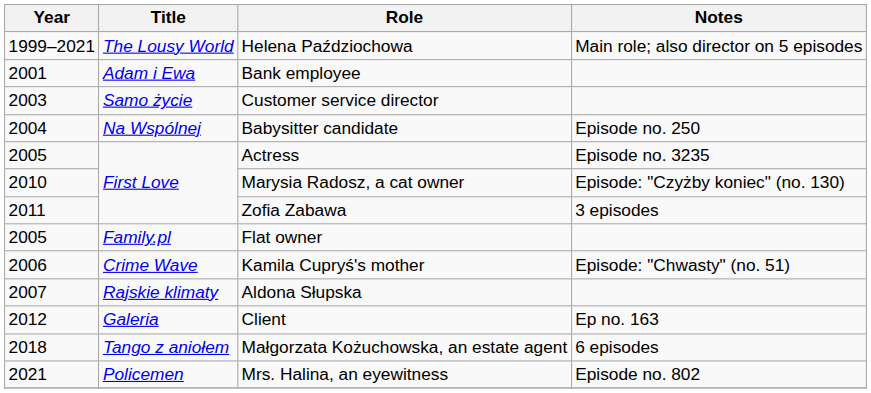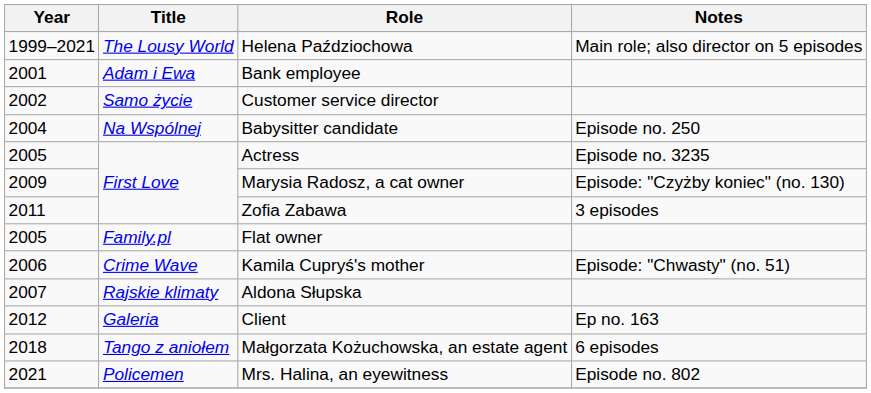 <table class="wikitable plainrowheaders sortable">
 <tr>
 <th scope="col">Year</th>
 <th scope="col">Title</th>
 <th scope="col">Role</th>
 <th scope="col" class="unsortable">Notes</th>
 </tr>
 <tr>
 <td>1999–2021</td>
 <td><em><a href='#'>The Lousy World</a></em></td>
 <td>Helena Paździochowa</td>
 <td>Main role; also director on 5 episodes</td>
 </tr>
 <tr>
 <td>2001</td>
 <td><em><a href='#'>Adam i Ewa</a></em></td>
 <td>Bank employee</td>
 <td></td>
 </tr>
 <tr>
-<td>2003</td>
+<td>2002</td>
 <td><em><a href='#'>Samo życie</a></em></td>
 <td>Customer service director</td>
 <td></td>
 </tr>
 <tr>
 <td>2004</td>
 <td><em><a href='#'>Na Wspólnej</a></em></td>
 <td>Babysitter candidate</td>
 <td>Episode no. 250</td>
 </tr>
 <tr>
 <td>2005</td>
 <td rowspan=3><em><a href='#'>First Love</a></em></td>
 <td>Actress</td>
 <td>Episode no. 3235</td>
 </tr>
 <tr>
-<td>2010</td>
+<td>2009</td>
 <td>Marysia Radosz, a cat owner</td>
 <td>Episode: "Czyżby koniec" (no. 130)</td>
 </tr>
 <tr>
 <td>2011</td>
 <td>Zofia Zabawa</td>
 <td>3 episodes</td>
 </tr>
 <tr>
 <td>2005</td>
 <td><em><a href='#'>Family.pl</a></em></td>
 <td>Flat owner</td>
 <td></td>
 </tr>
 <tr>
 <td>2006</td>
 <td><em><a href='#'>Crime Wave</a></em></td>
 <td>Kamila Cupryś's mother</td>
 <td>Episode: "Chwasty" (no. 51)</td>
 </tr>
 <tr>
 <td>2007</td>
 <td><em><a href='#'>Rajskie klimaty</a></em></td>
 <td>Aldona Słupska</td>
 <td></td>
 </tr>
 <tr>
 <td>2012</td>
 <td><em><a href='#'>Galeria</a></em></td>
 <td>Client</td>
 <td>Ep no. 163</td>
 </tr>
 <tr>
 <td>2018</td>
 <td><em><a href='#'>Tango z aniołem</a></em></td>
 <td>Małgorzata Kożuchowska, an estate agent</td>
 <td>6 episodes</td>
 </tr>
 <tr>
 <td>2021</td>
 <td><em><a href='#'>Policemen</a></em></td>
 <td>Mrs. Halina, an eyewitness</td>
 <td>Episode no. 802</td>
 </tr>
 <tr>
 </tr>
 </table>
